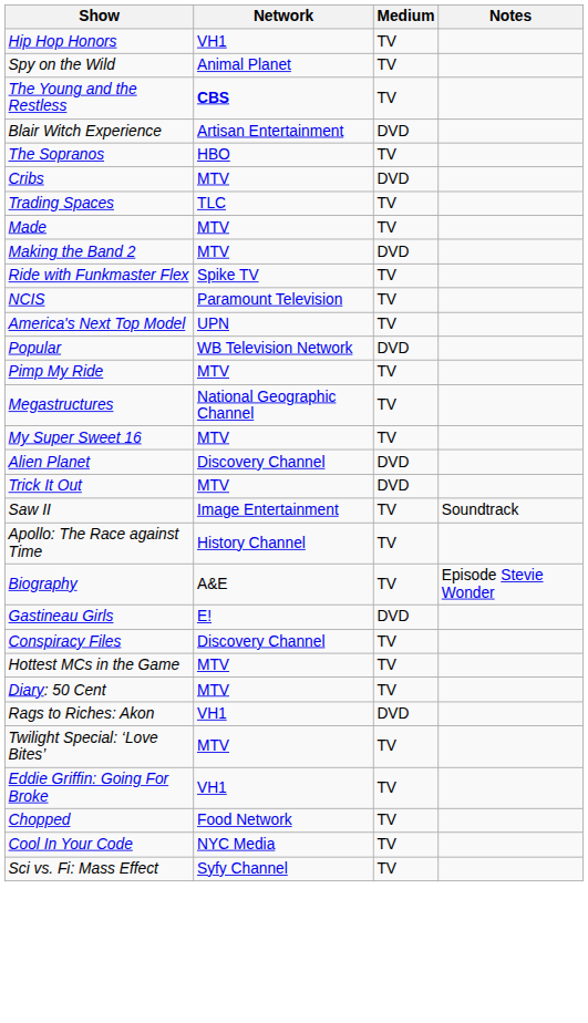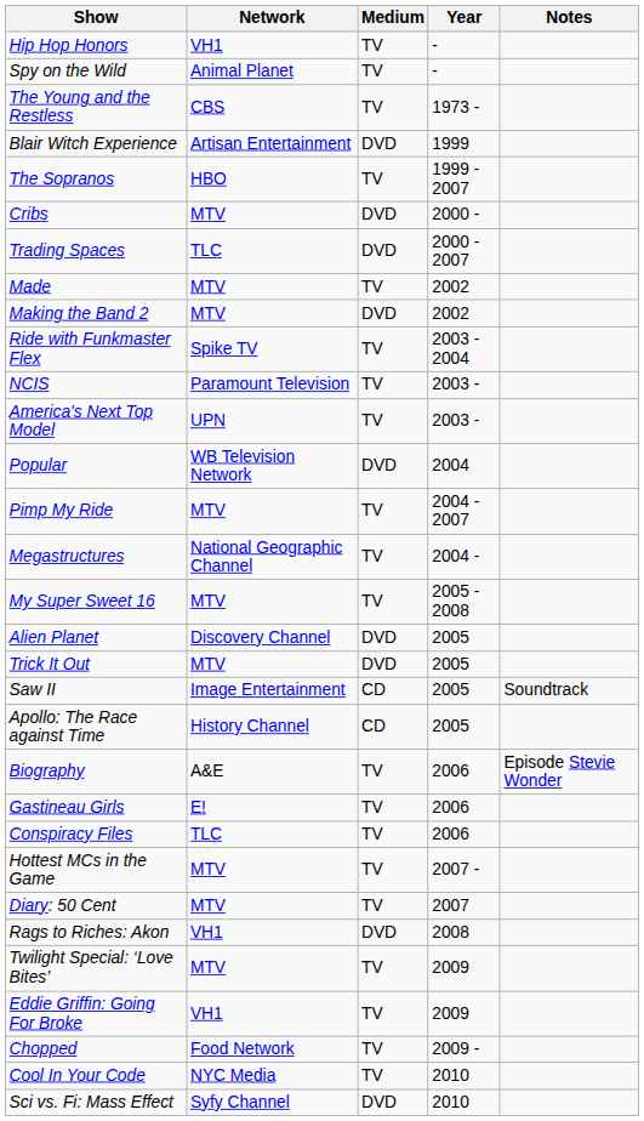 <table class="wikitable">
 <tr>
 <th>Show</th>
 <th>Network</th>
 <th>Medium</th>
+<th>Year</th>
 <th>Notes</th>
 </tr>
 <tr>
 <td><em><a href='#'>Hip Hop Honors</a></em></td>
 <td><a href='#'>VH1</a></td>
 <td>TV</td>
+<td>-</td>
 <td></td>
 </tr>
 <tr>
 <td><em>Spy on the Wild</em></td>
 <td><a href='#'>Animal Planet</a></td>
 <td>TV</td>
+<td>-</td>
 <td></td>
 </tr>
 <tr>
 <td><em><a href='#'>The Young and the Restless</a></em></td>
-<td><strong><a href='#'>CBS</a></strong></td>
+<td><a href='#'>CBS</a></td>
 <td>TV</td>
+<td>1973 -</td>
 <td></td>
 </tr>
 <tr>
 <td><em>Blair Witch Experience</em></td>
 <td><a href='#'>Artisan Entertainment</a></td>
 <td>DVD</td>
+<td>1999</td>
 <td></td>
 </tr>
 <tr>
 <td><em><a href='#'>The Sopranos</a></em></td>
 <td><a href='#'>HBO</a></td>
 <td>TV</td>
+<td>1999 - 2007</td>
 <td></td>
 </tr>
 <tr>
 <td><em><a href='#'>Cribs</a></em></td>
 <td><a href='#'>MTV</a></td>
 <td>DVD</td>
+<td>2000 -</td>
 <td></td>
 </tr>
 <tr>
 <td><em><a href='#'>Trading Spaces</a></em></td>
 <td><a href='#'>TLC</a></td>
-<td>TV</td>
+<td>DVD</td>
+<td>2000 - 2007</td>
 <td></td>
 </tr>
 <tr>
 <td><em><a href='#'>Made</a></em></td>
 <td><a href='#'>MTV</a></td>
 <td>TV</td>
+<td>2002</td>
 <td></td>
 </tr>
 <tr>
 <td><em><a href='#'>Making the Band 2</a></em></td>
 <td><a href='#'>MTV</a></td>
 <td>DVD</td>
+<td>2002</td>
 <td></td>
 </tr>
 <tr>
 <td><em><a href='#'>Ride with Funkmaster Flex</a></em></td>
 <td><a href='#'>Spike TV</a></td>
 <td>TV</td>
+<td>2003 - 2004</td>
 <td></td>
 </tr>
 <tr>
 <td><em><a href='#'>NCIS</a></em></td>
 <td><a href='#'>Paramount Television</a></td>
 <td>TV</td>
+<td>2003 -</td>
 <td></td>
 </tr>
 <tr>
 <td><em><a href='#'>America's Next Top Model</a></em></td>
 <td><a href='#'>UPN</a></td>
 <td>TV</td>
+<td>2003 -</td>
 <td></td>
 </tr>
 <tr>
 <td><em><a href='#'>Popular</a></em></td>
 <td><a href='#'>WB Television Network</a></td>
 <td>DVD</td>
+<td>2004</td>
 <td></td>
 </tr>
 <tr>
 <td><em><a href='#'>Pimp My Ride</a></em></td>
 <td><a href='#'>MTV</a></td>
 <td>TV</td>
+<td>2004 - 2007</td>
 <td></td>
 </tr>
 <tr>
 <td><em><a href='#'>Megastructures</a></em></td>
 <td><a href='#'>National Geographic Channel</a></td>
 <td>TV</td>
+<td>2004 -</td>
 <td></td>
 </tr>
 <tr>
 <td><em><a href='#'>My Super Sweet 16</a></em></td>
 <td><a href='#'>MTV</a></td>
 <td>TV</td>
+<td>2005 - 2008</td>
 <td></td>
 </tr>
 <tr>
 <td><em><a href='#'>Alien Planet</a></em></td>
 <td><a href='#'>Discovery Channel</a></td>
 <td>DVD</td>
+<td>2005</td>
 <td></td>
 </tr>
 <tr>
 <td><em><a href='#'>Trick It Out</a></em></td>
 <td><a href='#'>MTV</a></td>
 <td>DVD</td>
+<td>2005</td>
 <td></td>
 </tr>
 <tr>
 <td><em>Saw II</em></td>
 <td><a href='#'>Image Entertainment</a></td>
-<td>TV</td>
+<td>CD</td>
+<td>2005</td>
 <td>Soundtrack</td>
 </tr>
 <tr>
 <td><em>Apollo: The Race against Time</em></td>
 <td><a href='#'>History Channel</a></td>
-<td>TV</td>
+<td>CD</td>
+<td>2005</td>
 <td></td>
 </tr>
 <tr>
 <td><em><a href='#'>Biography</a></em></td>
 <td>A&E</td>
 <td>TV</td>
+<td>2006</td>
 <td>Episode <a href='#'>Stevie Wonder</a></td>
 </tr>
 <tr>
 <td><em><a href='#'>Gastineau Girls</a></em></td>
 <td><a href='#'>E!</a></td>
-<td>DVD</td>
+<td>TV</td>
+<td>2006</td>
 <td></td>
 </tr>
 <tr>
 <td><em><a href='#'>Conspiracy Files</a></em></td>
-<td><a href='#'>Discovery Channel</a></td>
+<td><a href='#'>TLC</a></td>
 <td>TV</td>
+<td>2006</td>
 <td></td>
 </tr>
 <tr>
 <td><em>Hottest MCs in the Game</em></td>
 <td><a href='#'>MTV</a></td>
 <td>TV</td>
+<td>2007 -</td>
 <td></td>
 </tr>
 <tr>
 <td><em><a href='#'>Diary</a>: 50 Cent</em></td>
 <td><a href='#'>MTV</a></td>
 <td>TV</td>
+<td>2007</td>
 <td></td>
 </tr>
 <tr>
 <td><em>Rags to Riches: Akon</em></td>
 <td><a href='#'>VH1</a></td>
 <td>DVD</td>
+<td>2008</td>
 <td></td>
 </tr>
 <tr>
 <td><em>Twilight Special: ‘Love Bites’</em></td>
 <td><a href='#'>MTV</a></td>
 <td>TV</td>
+<td>2009</td>
 <td></td>
 </tr>
 <tr>
 <td><em><a href='#'>Eddie Griffin: Going For Broke</a></em></td>
 <td><a href='#'>VH1</a></td>
 <td>TV</td>
+<td>2009</td>
 <td></td>
 </tr>
 <tr>
 <td><em><a href='#'>Chopped</a></em></td>
 <td><a href='#'>Food Network</a></td>
 <td>TV</td>
+<td>2009 -</td>
 <td></td>
 </tr>
 <tr>
 <td><em><a href='#'>Cool In Your Code</a></em></td>
 <td><a href='#'>NYC Media</a></td>
 <td>TV</td>
+<td>2010</td>
 <td></td>
 </tr>
 <tr>
 <td><em>Sci vs. Fi: Mass Effect</em></td>
 <td><a href='#'>Syfy Channel</a></td>
-<td>TV</td>
+<td>DVD</td>
+<td>2010</td>
 <td></td>
 </tr>
 </table>
